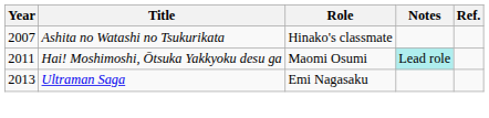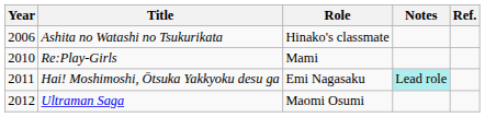 <table class="wikitable">
 <tr>
 <th>Year</th>
 <th>Title</th>
 <th>Role</th>
 <th>Notes</th>
 <th>Ref.</th>
 </tr>
 <tr>
-<td>2007</td>
+<td>2006</td>
 <td><em>Ashita no Watashi no Tsukurikata</em></td>
 <td>Hinako's classmate</td>
 <td></td>
 <td></td>
 </tr>
 <tr>
+<td>2010</td>
+<td><em>Re:Play-Girls</em></td>
+<td>Mami</td>
+<td></td>
+<td></td>
+</tr>
+<tr>
 <td>2011</td>
 <td><em>Hai! Moshimoshi, Ōtsuka Yakkyoku desu ga</em></td>
-<td>Maomi Osumi</td>
+<td>Emi Nagasaku</td>
 <td style="background: paleturquoise;">Lead role</td>
 <td></td>
 </tr>
 <tr>
-<td>2013</td>
+<td>2012</td>
 <td><em><a href='#'>Ultraman Saga</a></em></td>
-<td>Emi Nagasaku</td>
+<td>Maomi Osumi</td>
 <td></td>
 <td></td>
 </tr>
 </table>
